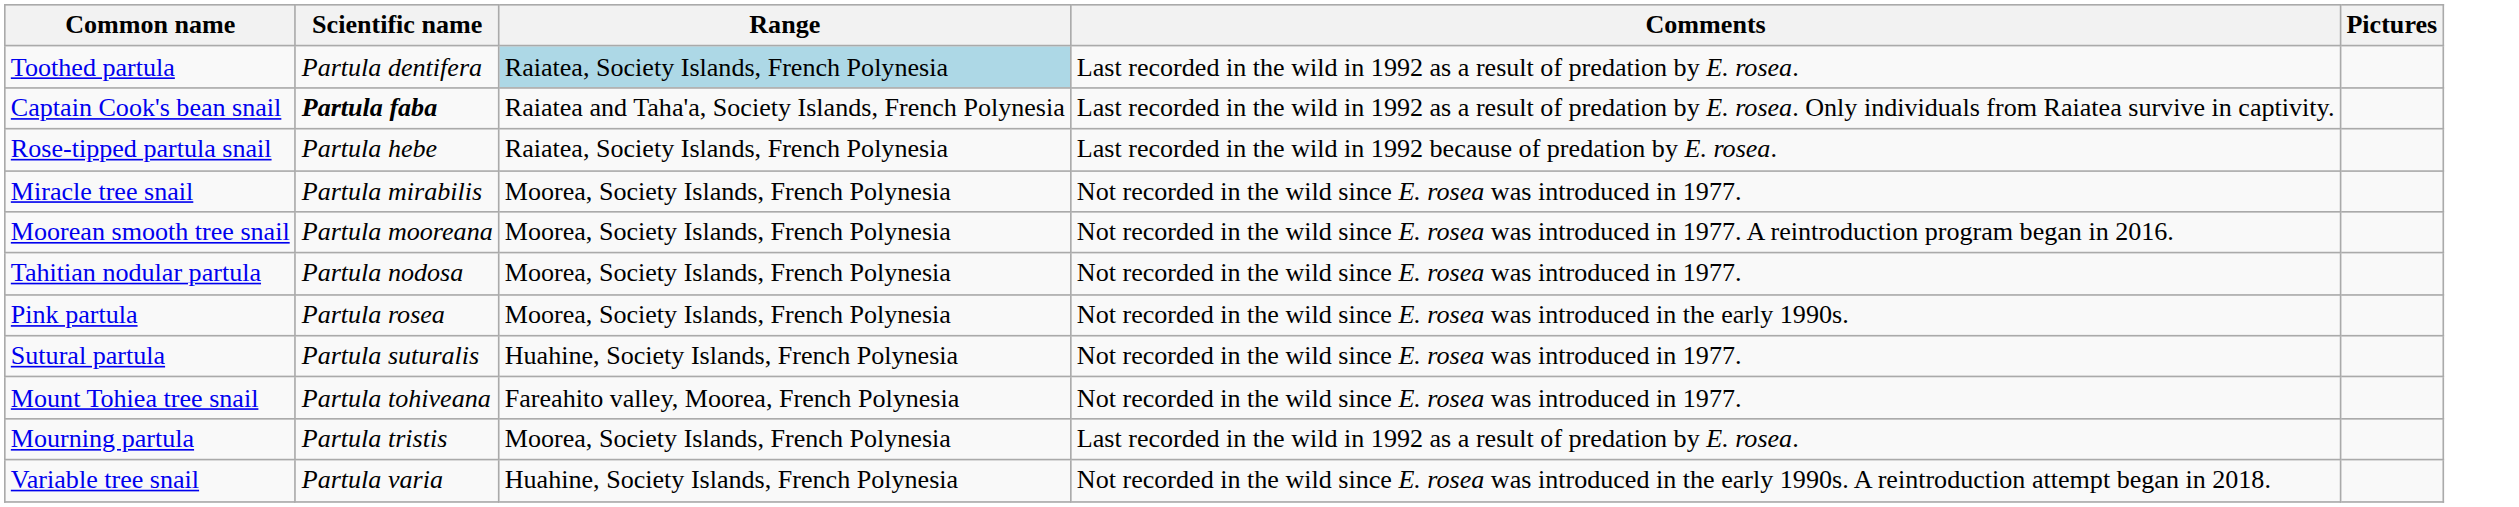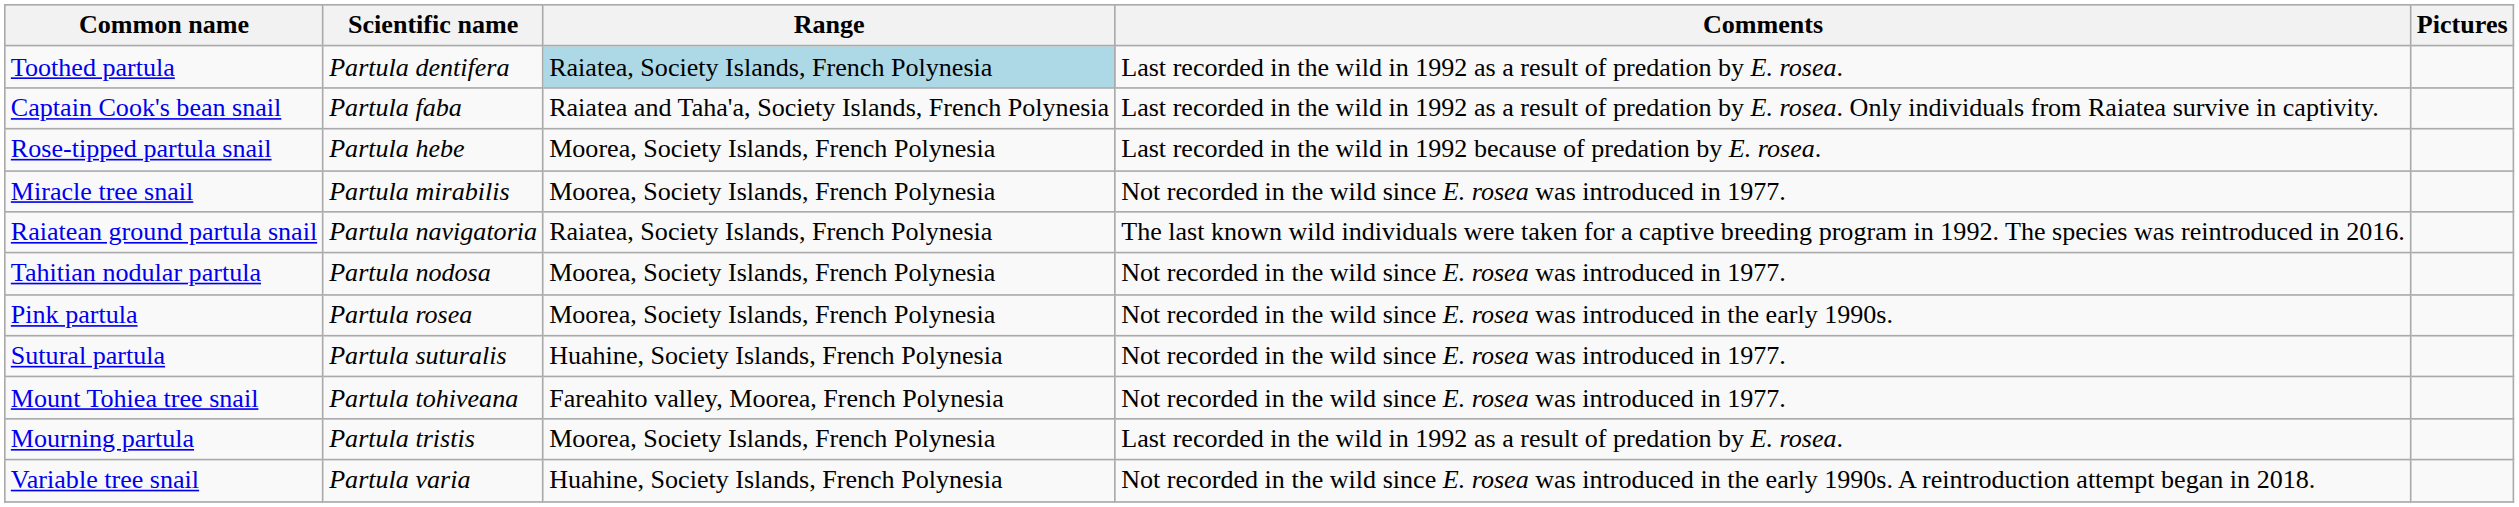 <table class="wikitable sortable">
 <tr>
 <th>Common name</th>
 <th>Scientific name</th>
 <th>Range</th>
 <th class="unsortable">Comments</th>
 <th class="unsortable">Pictures</th>
 </tr>
 <tr>
 <td><a href='#'>Toothed partula</a></td>
 <td><em>Partula dentifera</em></td>
 <td style="background: lightblue;">Raiatea, Society Islands, French Polynesia</td>
 <td>Last recorded in the wild in 1992 as a result of predation by <em>E. rosea</em>.</td>
 <td></td>
 </tr>
 <tr>
 <td><a href='#'>Captain Cook's bean snail</a></td>
-<td><strong><em>Partula faba</em></strong></td>
+<td><em>Partula faba</em></td>
 <td>Raiatea and Taha'a, Society Islands, French Polynesia</td>
 <td>Last recorded in the wild in 1992 as a result of predation by <em>E. rosea</em>. Only individuals from Raiatea survive in captivity.</td>
 <td></td>
 </tr>
 <tr>
 <td><a href='#'>Rose-tipped partula snail</a></td>
 <td><em>Partula hebe</em></td>
-<td>Raiatea, Society Islands, French Polynesia</td>
+<td>Moorea, Society Islands, French Polynesia</td>
 <td>Last recorded in the wild in 1992 because of predation by <em>E. rosea</em>.</td>
 <td></td>
 </tr>
 <tr>
 <td><a href='#'>Miracle tree snail</a></td>
 <td><em>Partula mirabilis</em></td>
 <td>Moorea, Society Islands, French Polynesia</td>
 <td>Not recorded in the wild since <em>E. rosea</em> was introduced in 1977.</td>
 <td></td>
 </tr>
 <tr>
-<td><a href='#'>Moorean smooth tree snail</a></td>
-<td><em>Partula mooreana</em></td>
-<td>Moorea, Society Islands, French Polynesia</td>
-<td>Not recorded in the wild since <em>E. rosea</em> was introduced in 1977. A reintroduction program began in 2016.</td>
+<td><a href='#'>Raiatean ground partula snail</a></td>
+<td><em>Partula navigatoria</em></td>
+<td>Raiatea, Society Islands, French Polynesia</td>
+<td>The last known wild individuals were taken for a captive breeding program in 1992. The species was reintroduced in 2016.</td>
 <td></td>
 </tr>
 <tr>
 <td><a href='#'>Tahitian nodular partula</a></td>
 <td><em>Partula nodosa</em></td>
 <td>Moorea, Society Islands, French Polynesia</td>
 <td>Not recorded in the wild since <em>E. rosea</em> was introduced in 1977.</td>
 <td></td>
 </tr>
 <tr>
 <td><a href='#'>Pink partula</a></td>
 <td><em>Partula rosea</em></td>
 <td>Moorea, Society Islands, French Polynesia</td>
 <td>Not recorded in the wild since <em>E. rosea</em> was introduced in the early 1990s.</td>
 <td></td>
 </tr>
 <tr>
 <td><a href='#'>Sutural partula</a></td>
 <td><em>Partula suturalis</em></td>
 <td>Huahine, Society Islands, French Polynesia</td>
 <td>Not recorded in the wild since <em>E. rosea</em> was introduced in 1977.</td>
 <td></td>
 </tr>
 <tr>
 <td><a href='#'>Mount Tohiea tree snail</a></td>
 <td><em>Partula tohiveana</em></td>
 <td>Fareahito valley, Moorea, French Polynesia</td>
 <td>Not recorded in the wild since <em>E. rosea</em> was introduced in 1977.</td>
 <td></td>
 </tr>
 <tr>
 <td><a href='#'>Mourning partula</a></td>
 <td><em>Partula tristis</em></td>
 <td>Moorea, Society Islands, French Polynesia</td>
 <td>Last recorded in the wild in 1992 as a result of predation by <em>E. rosea</em>.</td>
 <td></td>
 </tr>
 <tr>
 <td><a href='#'>Variable tree snail</a></td>
 <td><em>Partula varia</em></td>
 <td>Huahine, Society Islands, French Polynesia</td>
 <td>Not recorded in the wild since <em>E. rosea</em> was introduced in the early 1990s. A reintroduction attempt began in 2018.</td>
 <td></td>
 </tr>
 </table>
